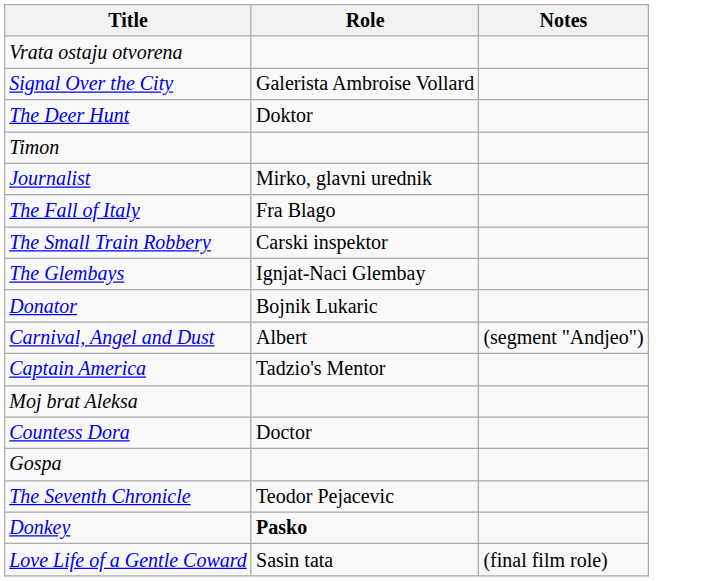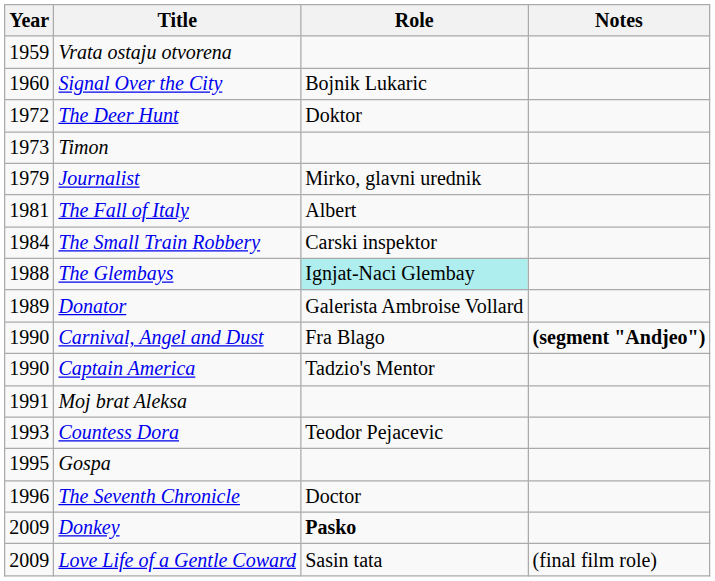 <table class="wikitable sortable">
 <tr>
+<th>Year</th>
 <th>Title</th>
 <th>Role</th>
 <th class="unsortable">Notes</th>
 </tr>
 <tr>
+<td>1959</td>
 <td><em>Vrata ostaju otvorena</em></td>
 <td></td>
 <td></td>
 </tr>
 <tr>
+<td>1960</td>
 <td><em><a href='#'>Signal Over the City</a></em></td>
-<td>Galerista Ambroise Vollard</td>
+<td>Bojnik Lukaric</td>
 <td></td>
 </tr>
 <tr>
+<td>1972</td>
 <td><em><a href='#'>The Deer Hunt</a></em></td>
 <td>Doktor</td>
 <td></td>
 </tr>
 <tr>
+<td>1973</td>
 <td><em>Timon</em></td>
 <td></td>
 <td></td>
 </tr>
 <tr>
+<td>1979</td>
 <td><em><a href='#'>Journalist</a></em></td>
 <td>Mirko, glavni urednik</td>
 <td></td>
 </tr>
 <tr>
+<td>1981</td>
 <td><em><a href='#'>The Fall of Italy</a></em></td>
-<td>Fra Blago</td>
+<td>Albert</td>
 <td></td>
 </tr>
 <tr>
+<td>1984</td>
 <td><em><a href='#'>The Small Train Robbery</a></em></td>
 <td>Carski inspektor</td>
 <td></td>
 </tr>
 <tr>
+<td>1988</td>
 <td><em><a href='#'>The Glembays</a></em></td>
-<td>Ignjat-Naci Glembay</td>
+<td style="background: paleturquoise;">Ignjat-Naci Glembay</td>
 <td></td>
 </tr>
 <tr>
+<td>1989</td>
 <td><em><a href='#'>Donator</a></em></td>
-<td>Bojnik Lukaric</td>
+<td>Galerista Ambroise Vollard</td>
 <td></td>
 </tr>
 <tr>
+<td>1990</td>
 <td><em><a href='#'>Carnival, Angel and Dust</a></em></td>
-<td>Albert</td>
-<td>(segment "Andjeo")</td>
+<td>Fra Blago</td>
+<td><strong>(segment "Andjeo")</strong></td>
 </tr>
 <tr>
+<td>1990</td>
 <td><em><a href='#'>Captain America</a></em></td>
 <td>Tadzio's Mentor</td>
 <td></td>
 </tr>
 <tr>
+<td>1991</td>
 <td><em>Moj brat Aleksa</em></td>
 <td></td>
 <td></td>
 </tr>
 <tr>
+<td>1993</td>
 <td><em><a href='#'>Countess Dora</a></em></td>
-<td>Doctor</td>
+<td>Teodor Pejacevic</td>
 <td></td>
 </tr>
 <tr>
+<td>1995</td>
 <td><em>Gospa</em></td>
 <td></td>
 <td></td>
 </tr>
 <tr>
+<td>1996</td>
 <td><em><a href='#'>The Seventh Chronicle</a></em></td>
-<td>Teodor Pejacevic</td>
+<td>Doctor</td>
 <td></td>
 </tr>
 <tr>
+<td>2009</td>
 <td><em><a href='#'>Donkey</a></em></td>
 <td><strong>Pasko</strong></td>
 <td></td>
 </tr>
 <tr>
+<td>2009</td>
 <td><em><a href='#'>Love Life of a Gentle Coward</a></em></td>
 <td>Sasin tata</td>
 <td>(final film role)</td>
 </tr>
 </table>
